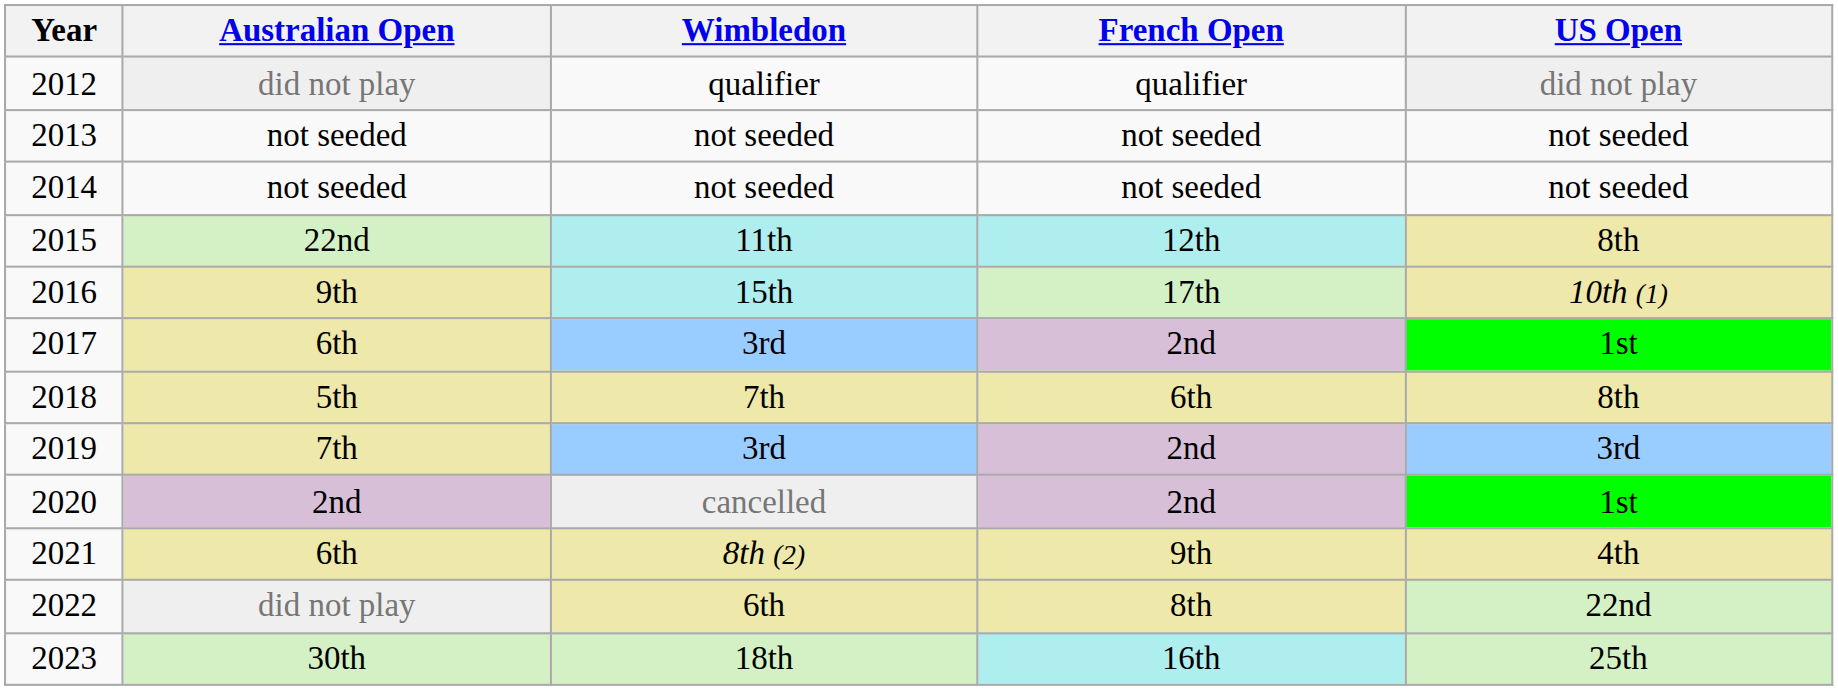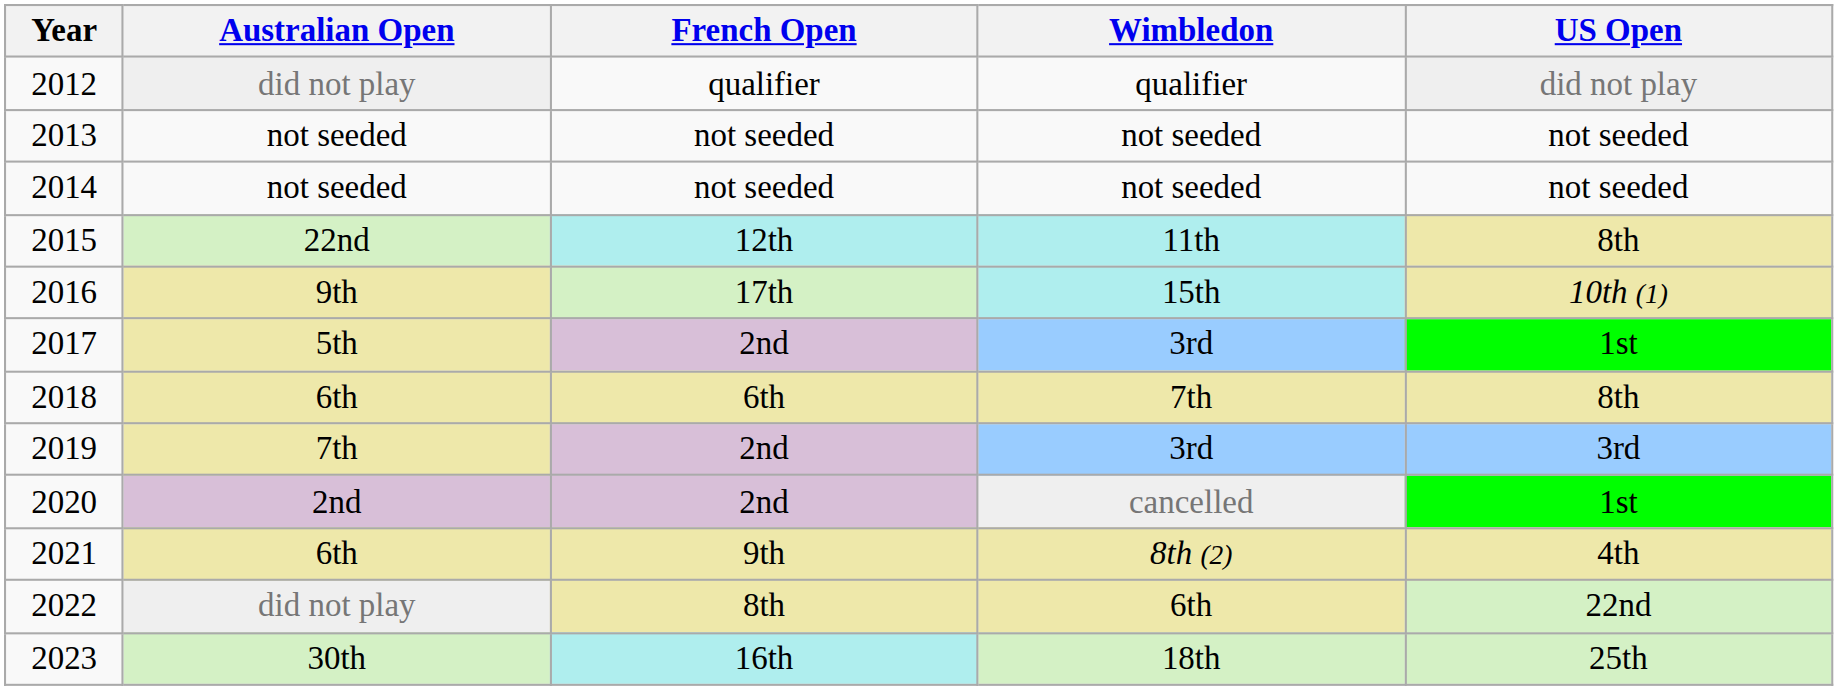 <table class=wikitable style=text-align:center>
 <tr>
 <th width=50>Year</th>
 <th width=200><a href='#'>Australian Open</a></th>
+<th width=200><a href='#'>French Open</a></th>
 <th width=200><a href='#'>Wimbledon</a></th>
-<th width=200><a href='#'>French Open</a></th>
 <th width=200><a href='#'>US Open</a></th>
 </tr>
 <tr>
 <td>2012</td>
 <td style=color:#767676 bgcolor=efefef>did not play</td>
 <td>qualifier</td>
 <td>qualifier</td>
 <td style=color:#767676 bgcolor=efefef>did not play</td>
 </tr>
 <tr>
 <td>2013</td>
 <td>not seeded</td>
 <td>not seeded</td>
 <td>not seeded</td>
 <td>not seeded</td>
 </tr>
 <tr>
 <td>2014</td>
 <td>not seeded</td>
 <td>not seeded</td>
 <td>not seeded</td>
 <td>not seeded</td>
 </tr>
 <tr>
 <td>2015</td>
 <td bgcolor=#d4f1c5>22nd</td>
+<td bgcolor=#afeeee>12th</td>
 <td bgcolor=#afeeee>11th</td>
-<td bgcolor=#afeeee>12th</td>
 <td bgcolor=EEE8AA>8th</td>
 </tr>
 <tr>
 <td>2016</td>
 <td bgcolor=EEE8AA>9th</td>
+<td bgcolor=#d4f1c5>17th</td>
 <td bgcolor=#afeeee>15th</td>
-<td bgcolor=#d4f1c5>17th</td>
 <td bgcolor=EEE8AA><em>10th <small>(1)</small></em></td>
 </tr>
 <tr>
 <td>2017</td>
-<td bgcolor=EEE8AA>6th</td>
+<td bgcolor=EEE8AA>5th</td>
+<td bgcolor=thistle>2nd</td>
 <td bgcolor=99ccff>3rd</td>
-<td bgcolor=thistle>2nd</td>
 <td bgcolor=lime>1st</td>
 </tr>
 <tr>
 <td>2018</td>
-<td bgcolor=EEE8AA>5th</td>
+<td bgcolor=EEE8AA>6th</td>
+<td bgcolor=EEE8AA>6th</td>
 <td bgcolor=EEE8AA>7th</td>
-<td bgcolor=EEE8AA>6th</td>
 <td bgcolor=EEE8AA>8th</td>
 </tr>
 <tr>
 <td>2019</td>
 <td bgcolor=EEE8AA>7th</td>
+<td bgcolor=thistle>2nd</td>
 <td bgcolor=99ccff>3rd</td>
-<td bgcolor=thistle>2nd</td>
 <td bgcolor=99ccff>3rd</td>
 </tr>
 <tr>
 <td>2020</td>
 <td bgcolor=thistle>2nd</td>
+<td bgcolor=thistle>2nd</td>
 <td style=color:#767676 bgcolor=efefef>cancelled</td>
-<td bgcolor=thistle>2nd</td>
 <td bgcolor=lime>1st</td>
 </tr>
 <tr>
 <td>2021</td>
 <td bgcolor=#eee8aa>6th</td>
+<td bgcolor=#eee8aa>9th</td>
 <td bgcolor=#eee8aa><em>8th <small>(2)</small></em></td>
-<td bgcolor=#eee8aa>9th</td>
 <td bgcolor=EEE8AA>4th</td>
 </tr>
 <tr>
 <td>2022</td>
 <td style=color:#767676 bgcolor=efefef>did not play</td>
+<td bgcolor=eee8aa>8th</td>
 <td bgcolor=#eee8aa>6th</td>
-<td bgcolor=eee8aa>8th</td>
 <td bgcolor=#d4f1c5>22nd</td>
 </tr>
 <tr>
 <td>2023</td>
 <td bgcolor=#d4f1c5>30th</td>
+<td bgcolor=#afeeee>16th</td>
 <td bgcolor=#d4f1c5>18th</td>
-<td bgcolor=#afeeee>16th</td>
 <td bgcolor=#d4f1c5>25th</td>
 </tr>
 </table>
